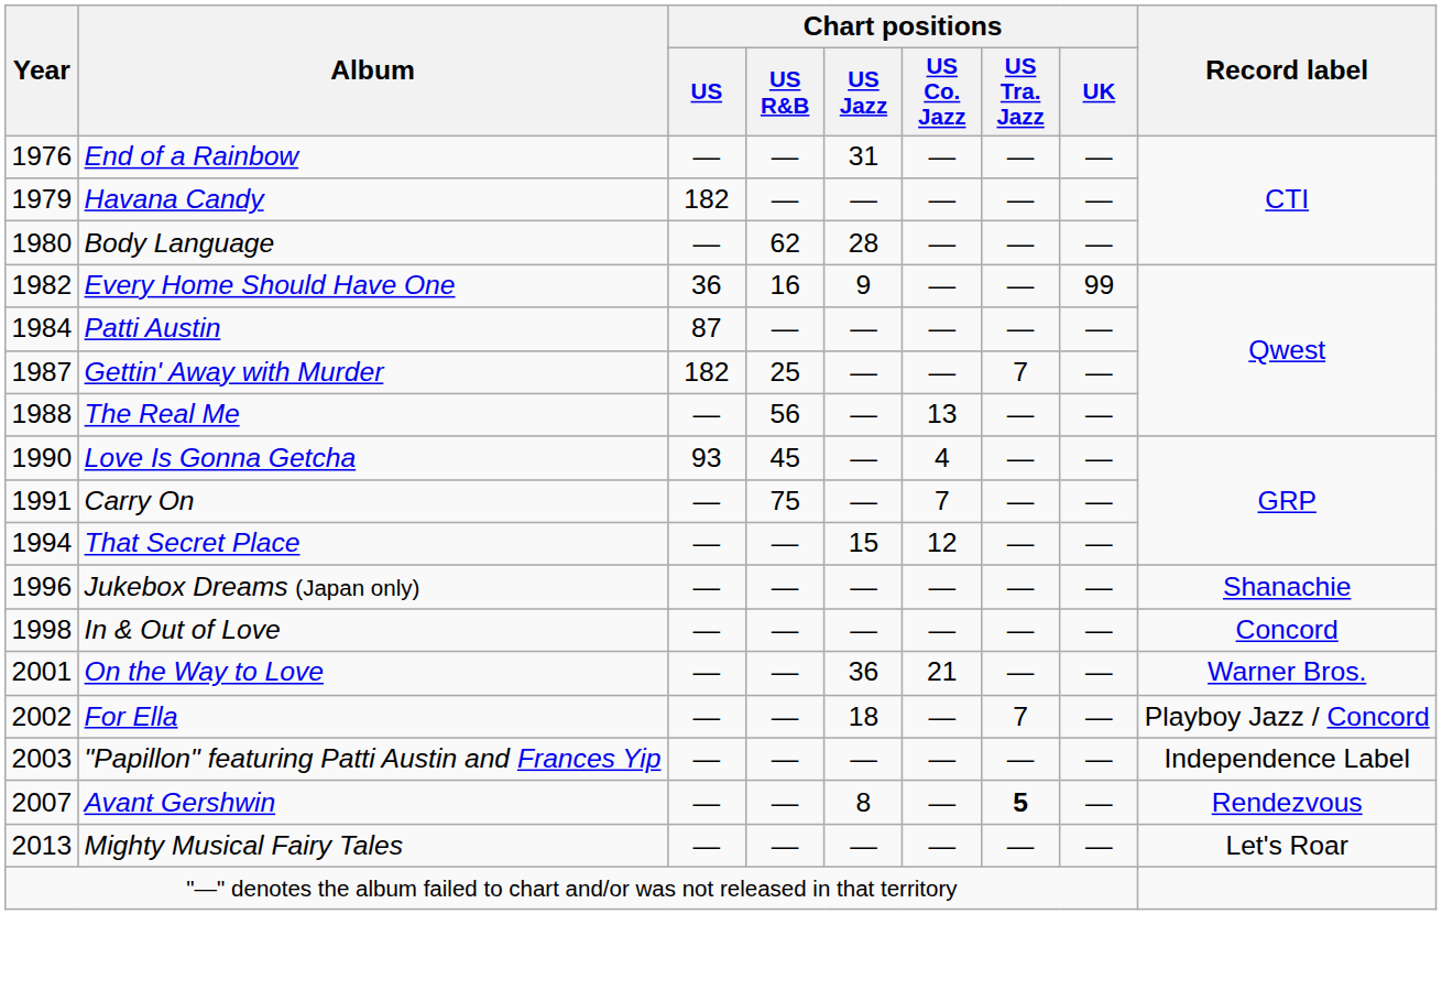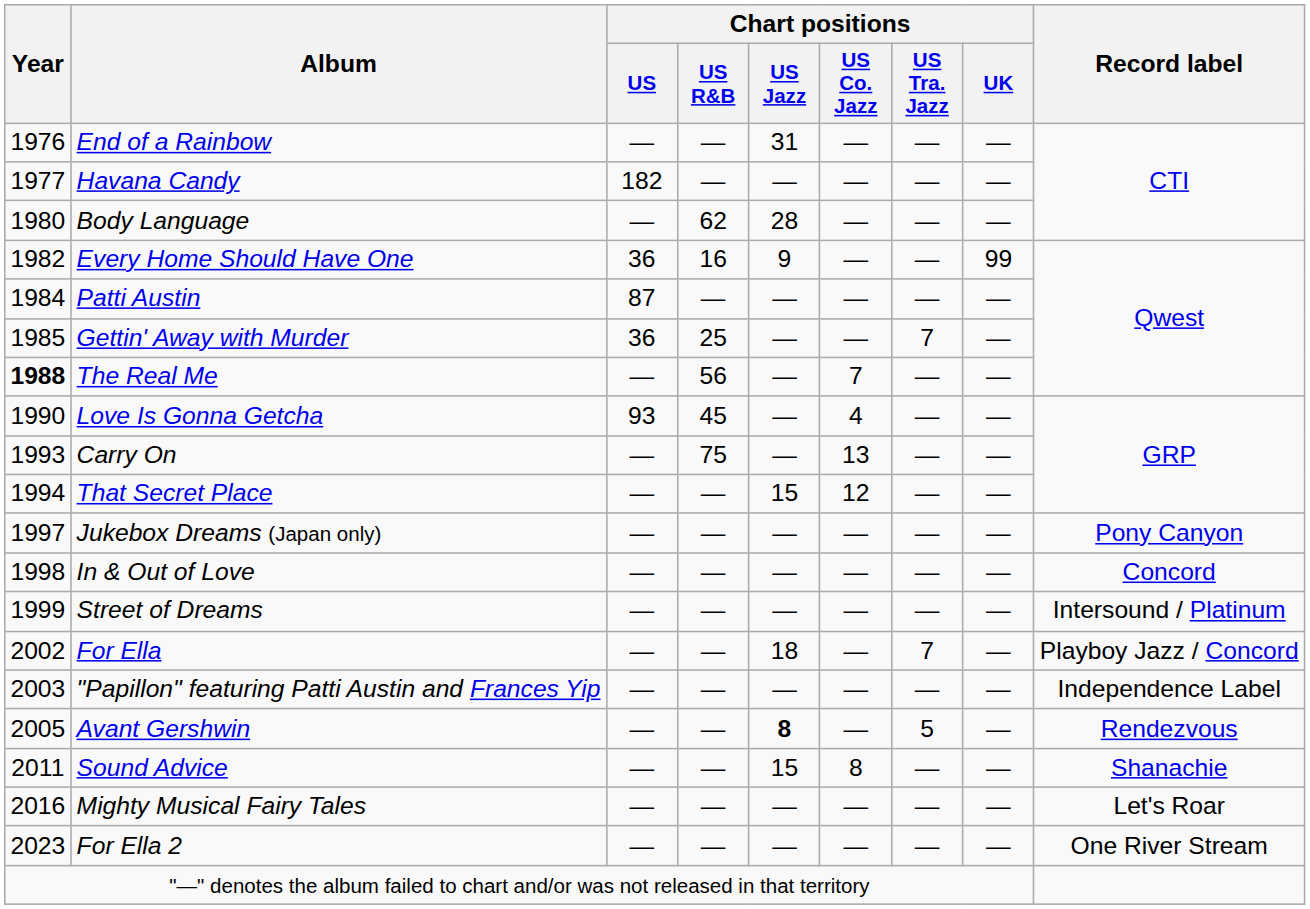 <table class="wikitable" style="text-align:center;">
 <tr>
 <th rowspan="2">Year</th>
 <th rowspan="2">Album</th>
 <th colspan="6">Chart positions</th>
 <th rowspan="2">Record label</th>
 </tr>
 <tr style="font-size:smaller;">
 <th style="width:40px;"><a href='#'>US</a><br></th>
 <th style="width:40px;"><a href='#'>US<br>R&B</a><br></th>
 <th style="width:40px;"><a href='#'>US<br>Jazz</a><br></th>
 <th style="width:40px;"><a href='#'>US<br>Co. Jazz</a><br></th>
 <th style="width:40px;"><a href='#'>US<br>Tra. Jazz</a><br></th>
 <th style="width:40px;"><a href='#'>UK</a><br></th>
 </tr>
 <tr>
 <td>1976</td>
 <td style="text-align:left;"><em><a href='#'>End of a Rainbow</a></em></td>
 <td>—</td>
 <td>—</td>
 <td>31</td>
 <td>—</td>
 <td>—</td>
 <td>—</td>
 <td rowspan="3"><a href='#'>CTI</a></td>
 </tr>
 <tr>
-<td>1979</td>
+<td>1977</td>
 <td style="text-align:left;"><em><a href='#'>Havana Candy</a></em></td>
 <td>182</td>
 <td>—</td>
 <td>—</td>
 <td>—</td>
 <td>—</td>
 <td>—</td>
 </tr>
 <tr>
 <td>1980</td>
 <td style="text-align:left;"><em>Body Language</em></td>
 <td>—</td>
 <td>62</td>
 <td>28</td>
 <td>—</td>
 <td>—</td>
 <td>—</td>
 </tr>
 <tr>
 <td>1982</td>
 <td style="text-align:left;"><em><a href='#'>Every Home Should Have One</a></em></td>
 <td>36</td>
 <td>16</td>
 <td>9</td>
 <td>—</td>
 <td>—</td>
 <td>99</td>
 <td rowspan="4"><a href='#'>Qwest</a></td>
 </tr>
 <tr>
 <td>1984</td>
 <td style="text-align:left;"><em><a href='#'>Patti Austin</a></em></td>
 <td>87</td>
 <td>—</td>
 <td>—</td>
 <td>—</td>
 <td>—</td>
 <td>—</td>
 </tr>
 <tr>
-<td>1987</td>
+<td>1985</td>
 <td style="text-align:left;"><em><a href='#'>Gettin' Away with Murder</a></em></td>
-<td>182</td>
+<td>36</td>
 <td>25</td>
 <td>—</td>
 <td>—</td>
 <td>7</td>
 <td>—</td>
 </tr>
 <tr>
-<td>1988</td>
+<td><strong>1988</strong></td>
 <td style="text-align:left;"><em><a href='#'>The Real Me</a></em></td>
 <td>—</td>
 <td>56</td>
 <td>—</td>
-<td>13</td>
+<td>7</td>
 <td>—</td>
 <td>—</td>
 </tr>
 <tr>
 <td>1990</td>
 <td style="text-align:left;"><em><a href='#'>Love Is Gonna Getcha</a></em></td>
 <td>93</td>
 <td>45</td>
 <td>—</td>
 <td>4</td>
 <td>—</td>
 <td>—</td>
 <td rowspan="3"><a href='#'>GRP</a></td>
 </tr>
 <tr>
-<td>1991</td>
+<td>1993</td>
 <td style="text-align:left;"><em>Carry On</em></td>
 <td>—</td>
 <td>75</td>
 <td>—</td>
-<td>7</td>
+<td>13</td>
 <td>—</td>
 <td>—</td>
 </tr>
 <tr>
 <td>1994</td>
 <td style="text-align:left;"><em><a href='#'>That Secret Place</a></em></td>
 <td>—</td>
 <td>—</td>
 <td>15</td>
 <td>12</td>
 <td>—</td>
 <td>—</td>
 </tr>
 <tr>
-<td>1996</td>
+<td>1997</td>
 <td style="text-align:left;"><em>Jukebox Dreams</em> <small>(Japan only)</small></td>
 <td>—</td>
 <td>—</td>
 <td>—</td>
 <td>—</td>
 <td>—</td>
 <td>—</td>
-<td><a href='#'>Shanachie</a></td>
+<td><a href='#'>Pony Canyon</a></td>
 </tr>
 <tr>
 <td>1998</td>
 <td style="text-align:left;"><em>In & Out of Love</em></td>
 <td>—</td>
 <td>—</td>
 <td>—</td>
 <td>—</td>
 <td>—</td>
 <td>—</td>
 <td><a href='#'>Concord</a></td>
 </tr>
 <tr>
-<td>2001</td>
-<td style="text-align:left;"><em><a href='#'>On the Way to Love</a></em></td>
+<td>1999</td>
+<td style="text-align:left;"><em>Street of Dreams</em></td>
 <td>—</td>
 <td>—</td>
-<td>36</td>
-<td>21</td>
 <td>—</td>
 <td>—</td>
-<td><a href='#'>Warner Bros.</a></td>
+<td>—</td>
+<td>—</td>
+<td>Intersound / <a href='#'>Platinum</a></td>
 </tr>
 <tr>
 <td>2002</td>
 <td style="text-align:left;"><em><a href='#'>For Ella</a></em></td>
 <td>—</td>
 <td>—</td>
 <td>18</td>
 <td>—</td>
 <td>7</td>
 <td>—</td>
 <td>Playboy Jazz / <a href='#'>Concord</a></td>
 </tr>
 <tr>
 <td>2003</td>
 <td style="text-align:left;"><em>"Papillon" featuring Patti Austin and <a href='#'>Frances Yip</a></em></td>
 <td>—</td>
 <td>—</td>
 <td>—</td>
 <td>—</td>
 <td>—</td>
 <td>—</td>
 <td>Independence Label</td>
 </tr>
 <tr>
-<td>2007</td>
+<td>2005</td>
 <td style="text-align:left;"><em><a href='#'>Avant Gershwin</a></em></td>
 <td>—</td>
 <td>—</td>
-<td>8</td>
+<td><strong>8</strong></td>
 <td>—</td>
-<td><strong>5</strong></td>
+<td>5</td>
 <td>—</td>
 <td><a href='#'>Rendezvous</a></td>
 </tr>
 <tr>
-<td>2013</td>
+<td>2011</td>
+<td style="text-align:left;"><em><a href='#'>Sound Advice</a></em></td>
+<td>—</td>
+<td>—</td>
+<td>15</td>
+<td>8</td>
+<td>—</td>
+<td>—</td>
+<td><a href='#'>Shanachie</a></td>
+</tr>
+<tr>
+<td>2016</td>
 <td style="text-align:left;"><em>Mighty Musical Fairy Tales</em></td>
 <td>—</td>
 <td>—</td>
 <td>—</td>
 <td>—</td>
 <td>—</td>
 <td>—</td>
 <td>Let's Roar</td>
 </tr>
 <tr>
+<td>2023</td>
+<td style="text-align:left;"><em>For Ella 2</em></td>
+<td>—</td>
+<td>—</td>
+<td>—</td>
+<td>—</td>
+<td>—</td>
+<td>—</td>
+<td>One River Stream</td>
+</tr>
+<tr>
 <td style="text-align:center;" colspan="8"><small>"—" denotes the album failed to chart and/or was not released in that territory</small></td>
 </tr>
 </table>
